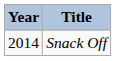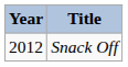 <table class="wikitable" style="font-size: 95%;" cellpadding="4" border="2" background: #f9f9f9;>
 <tr align="center">
 <th style="background:#B0C4DE;">Year</th>
 <th style="background:#B0C4DE;">Title</th>
 </tr>
 <tr>
-<td>2014</td>
+<td>2012</td>
 <td><em>Snack Off</em></td>
 </tr>
 </table>
